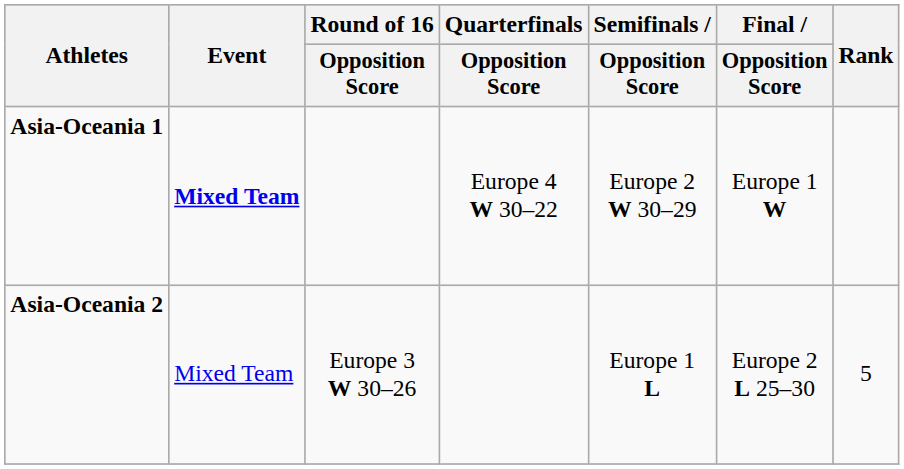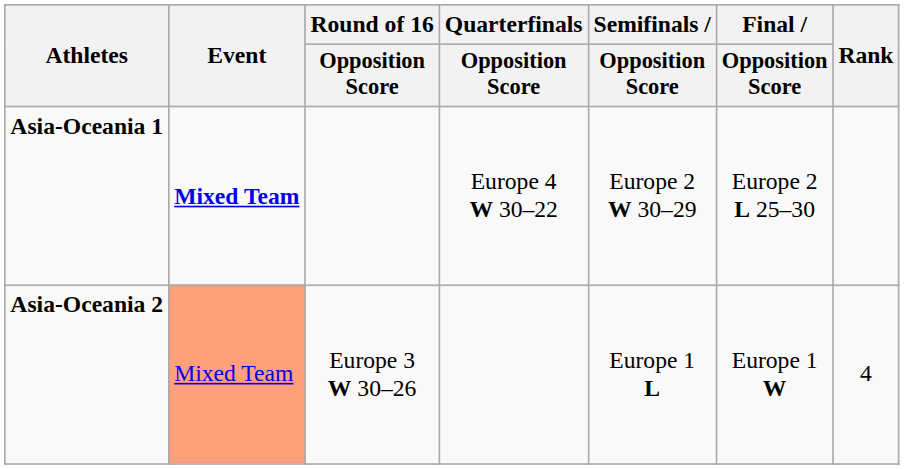 <table class=wikitable style="font-size:90%">
 <tr>
 <th rowspan="2">Athletes</th>
 <th rowspan="2">Event</th>
 <th>Round of 16</th>
 <th>Quarterfinals</th>
 <th>Semifinals / </th>
 <th>Final / </th>
 <th rowspan=2>Rank</th>
 </tr>
 <tr style="font-size:95%">
 <th>Opposition<br>Score</th>
 <th>Opposition<br>Score</th>
 <th>Opposition<br>Score</th>
 <th>Opposition<br>Score</th>
 </tr>
 <tr align=center>
 <td align=left><strong>Asia-Oceania 1</strong><br><br><br><br><br><br></td>
 <td align=left><strong><a href='#'>Mixed Team</a></strong></td>
 <td></td>
 <td>Europe 4<br><strong>W</strong> 30–22</td>
 <td>Europe 2<br><strong>W</strong> 30–29</td>
-<td>Europe 1<br><strong>W</strong></td>
+<td>Europe 2<br><strong>L</strong> 25–30</td>
 <td></td>
 </tr>
 <tr align=center>
 <td align=left><strong>Asia-Oceania 2</strong><br><br><br><br><br><br></td>
-<td align=left><a href='#'>Mixed Team</a></td>
+<td align=left style="background: lightsalmon;"><a href='#'>Mixed Team</a></td>
 <td>Europe 3<br><strong>W</strong> 30–26</td>
 <td></td>
 <td>Europe 1<br><strong>L</strong></td>
-<td>Europe 2<br><strong>L</strong> 25–30</td>
-<td>5</td>
+<td>Europe 1<br><strong>W</strong></td>
+<td>4</td>
 </tr>
 </table>
